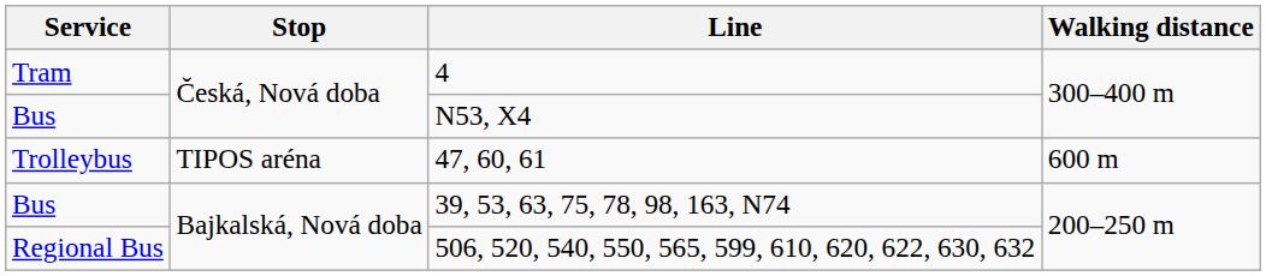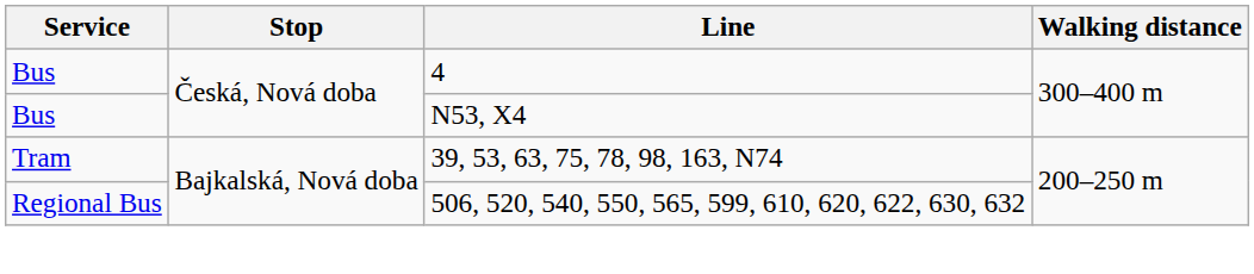 <table class="wikitable">
 <tr>
 <th>Service</th>
 <th>Stop</th>
 <th>Line</th>
 <th>Walking distance</th>
 </tr>
 <tr>
-<td><a href='#'>Tram</a></td>
+<td><a href='#'>Bus</a></td>
 <td rowspan="2">Česká, Nová doba</td>
 <td>4</td>
 <td rowspan="2">300–400 m</td>
 </tr>
 <tr>
 <td><a href='#'>Bus</a></td>
 <td>N53, X4</td>
 </tr>
 <tr>
-<td><a href='#'>Trolleybus</a></td>
-<td>TIPOS aréna</td>
-<td>47, 60, 61</td>
-<td>600 m</td>
-</tr>
-<tr>
-<td><a href='#'>Bus</a></td>
+<td><a href='#'>Tram</a></td>
 <td rowspan="2">Bajkalská, Nová doba</td>
 <td>39, 53, 63, 75, 78, 98, 163, N74</td>
 <td rowspan="2">200–250 m</td>
 </tr>
 <tr>
 <td><a href='#'>Regional Bus</a></td>
 <td>506, 520, 540, 550, 565, 599, 610, 620, 622, 630, 632</td>
 </tr>
 </table>
